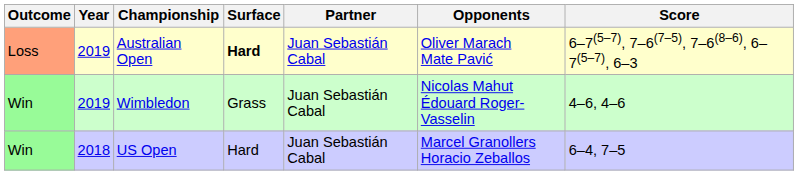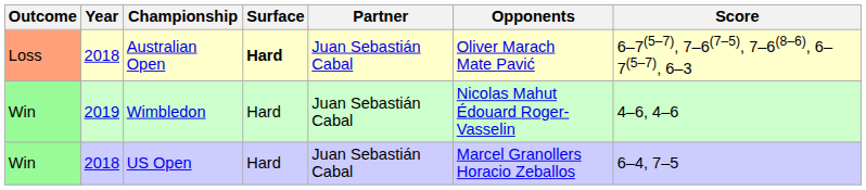 <table class="sortable wikitable">
 <tr>
 <th>Outcome</th>
 <th>Year</th>
 <th>Championship</th>
 <th>Surface</th>
 <th>Partner</th>
 <th>Opponents</th>
 <th class="unsortable">Score</th>
 </tr>
 <tr style="background:#ffc;">
 <td bgcolor=FFA07A>Loss</td>
-<td><a href='#'>2019</a></td>
+<td><a href='#'>2018</a></td>
 <td><a href='#'>Australian Open</a></td>
 <td><strong>Hard</strong></td>
 <td> <a href='#'>Juan Sebastián Cabal</a></td>
 <td> <a href='#'>Oliver Marach</a><br> <a href='#'>Mate Pavić</a></td>
 <td>6–7<sup>(5–7)</sup>, 7–6<sup>(7–5)</sup>, 7–6<sup>(8–6)</sup>, 6–7<sup>(5–7)</sup>, 6–3</td>
 </tr>
 <tr style="background:#cfc;">
 <td bgcolor=98FB98>Win</td>
 <td><a href='#'>2019</a></td>
 <td><a href='#'>Wimbledon</a></td>
-<td>Grass</td>
+<td>Hard</td>
 <td> Juan Sebastián Cabal</td>
 <td> <a href='#'>Nicolas Mahut</a><br>  <a href='#'>Édouard Roger-Vasselin</a></td>
 <td>4–6, 4–6</td>
 </tr>
 <tr style="background:#ccf;">
 <td bgcolor=98FB98>Win</td>
 <td><a href='#'>2018</a></td>
 <td><a href='#'>US Open</a></td>
 <td>Hard</td>
 <td> Juan Sebastián Cabal</td>
 <td> <a href='#'>Marcel Granollers</a><br>  <a href='#'>Horacio Zeballos</a></td>
 <td>6–4, 7–5</td>
 </tr>
 </table>
